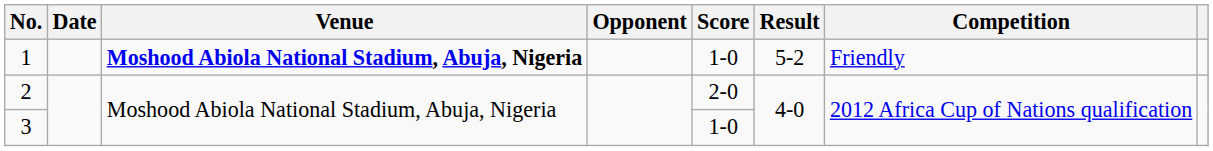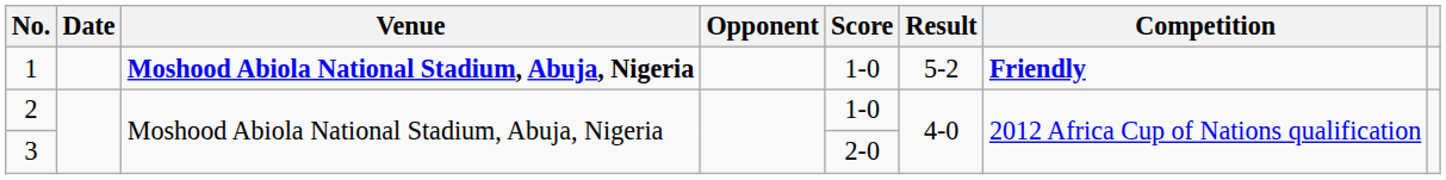 <table class="wikitable sortable">
 <tr>
 <th scope="col">No.</th>
 <th scope="col">Date</th>
 <th scope="col">Venue</th>
 <th scope="col">Opponent</th>
 <th scope="col">Score</th>
 <th scope="col">Result</th>
 <th scope="col">Competition</th>
 <th scope="col" class="unsortable"></th>
 </tr>
 <tr>
 <td style="text-align:center">1</td>
 <td></td>
 <td><strong><a href='#'>Moshood Abiola National Stadium</a>, <a href='#'>Abuja</a>, Nigeria</strong></td>
 <td></td>
 <td style="text-align:center">1-0</td>
 <td style="text-align:center">5-2</td>
-<td><a href='#'>Friendly</a></td>
+<td><strong><a href='#'>Friendly</a></strong></td>
 <td></td>
 </tr>
 <tr>
 <td style="text-align:center">2</td>
 <td rowspan="2"></td>
 <td rowspan="2">Moshood Abiola National Stadium, Abuja, Nigeria</td>
 <td rowspan="2"></td>
-<td style="text-align:center">2-0</td>
+<td style="text-align:center">1-0</td>
 <td rowspan="2" style="text-align:center">4-0</td>
 <td rowspan="2"><a href='#'>2012 Africa Cup of Nations qualification</a></td>
 <td rowspan="2"></td>
 </tr>
 <tr>
 <td style="text-align:center">3</td>
-<td style="text-align:center">1-0</td>
+<td style="text-align:center">2-0</td>
 </tr>
 </table>
